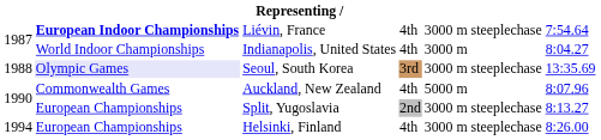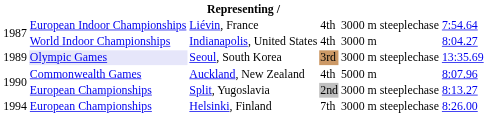 <table>
 <tr>
 <th colspan=6>Representing  /  </th>
 </tr>
 <tr>
 <td rowspan=2>1987</td>
-<td><strong><a href='#'>European Indoor Championships</a></strong></td>
+<td><a href='#'>European Indoor Championships</a></td>
 <td><a href='#'>Liévin</a>, France</td>
 <td>4th</td>
 <td>3000 m steeplechase</td>
 <td><a href='#'>7:54.64</a></td>
 </tr>
 <tr>
 <td><a href='#'>World Indoor Championships</a></td>
 <td><a href='#'>Indianapolis</a>, United States</td>
 <td>4th</td>
 <td>3000 m</td>
 <td><a href='#'>8:04.27</a></td>
 </tr>
 <tr>
-<td>1988</td>
+<td>1989</td>
 <td style="background: lavender;"><a href='#'>Olympic Games</a></td>
 <td><a href='#'>Seoul</a>, South Korea</td>
 <td bgcolor=cc9966>3rd</td>
 <td>3000 m steeplechase</td>
 <td><a href='#'>13:35.69</a></td>
 </tr>
 <tr>
 <td rowspan=2>1990</td>
 <td><a href='#'>Commonwealth Games</a></td>
 <td><a href='#'>Auckland</a>, New Zealand</td>
 <td>4th</td>
 <td>5000 m</td>
 <td><a href='#'>8:07.96</a></td>
 </tr>
 <tr>
 <td><a href='#'>European Championships</a></td>
 <td><a href='#'>Split</a>, Yugoslavia</td>
 <td bgcolor=silver>2nd</td>
 <td>3000 m steeplechase</td>
 <td><a href='#'>8:13.27</a></td>
 </tr>
 <tr>
 <td>1994</td>
 <td><a href='#'>European Championships</a></td>
 <td><a href='#'>Helsinki</a>, Finland</td>
-<td>4th</td>
+<td>7th</td>
 <td>3000 m steeplechase</td>
 <td><a href='#'>8:26.00</a></td>
 </tr>
 </table>
